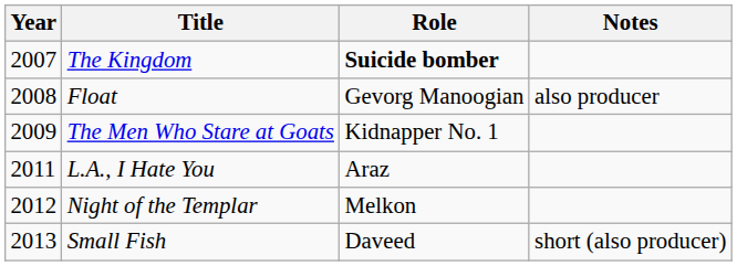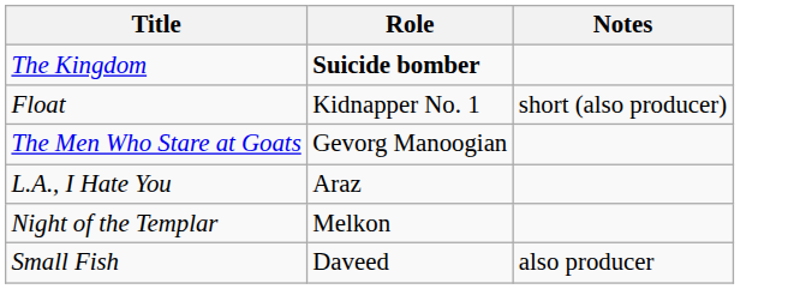 <table class="wikitable sortable">
 <tr>
-<th>Year</th>
 <th>Title</th>
 <th>Role</th>
 <th class="unsortable">Notes</th>
 </tr>
 <tr>
-<td>2007</td>
 <td><em><a href='#'>The Kingdom</a></em></td>
 <td><strong>Suicide bomber</strong></td>
 <td></td>
 </tr>
 <tr>
-<td>2008</td>
 <td><em>Float</em></td>
-<td>Gevorg Manoogian</td>
-<td>also producer</td>
+<td>Kidnapper No. 1</td>
+<td>short (also producer)</td>
 </tr>
 <tr>
-<td>2009</td>
 <td><em><a href='#'>The Men Who Stare at Goats</a></em></td>
-<td>Kidnapper No. 1</td>
+<td>Gevorg Manoogian</td>
 <td></td>
 </tr>
 <tr>
-<td>2011</td>
 <td><em>L.A., I Hate You</em></td>
 <td>Araz</td>
 <td></td>
 </tr>
 <tr>
-<td>2012</td>
 <td><em>Night of the Templar</em></td>
 <td>Melkon</td>
 <td></td>
 </tr>
 <tr>
-<td>2013</td>
 <td><em>Small Fish</em></td>
 <td>Daveed</td>
-<td>short (also producer)</td>
+<td>also producer</td>
 </tr>
 </table>
